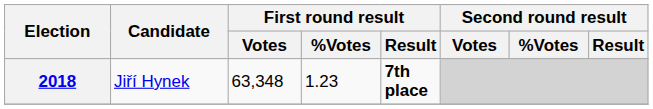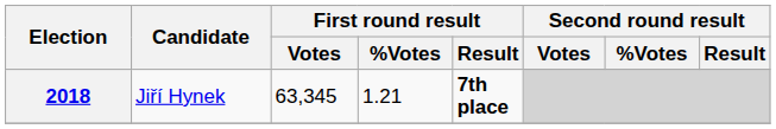 <table class="wikitable">
 <tr>
 <th width="180" rowspan="2">Election</th>
 <th width="180" rowspan="2">Candidate</th>
 <th width="200" colspan=3>First round result</th>
 <th width="200" colspan=3>Second round result</th>
 </tr>
 <tr>
 <th width="100">Votes</th>
 <th width="100">%Votes</th>
 <th>Result</th>
 <th width="100">Votes</th>
 <th width="100">%Votes</th>
 <th>Result</th>
 </tr>
 <tr>
 <th><a href='#'>2018</a></th>
 <td><a href='#'>Jiří Hynek</a></td>
-<td>63,348</td>
-<td>1.23</td>
+<td>63,345</td>
+<td>1.21</td>
 <td><strong>7th place</strong></td>
 <td colspan="3"  style="background-color:lightgrey;"></td>
 </tr>
 <tr>
 </tr>
 </table>
